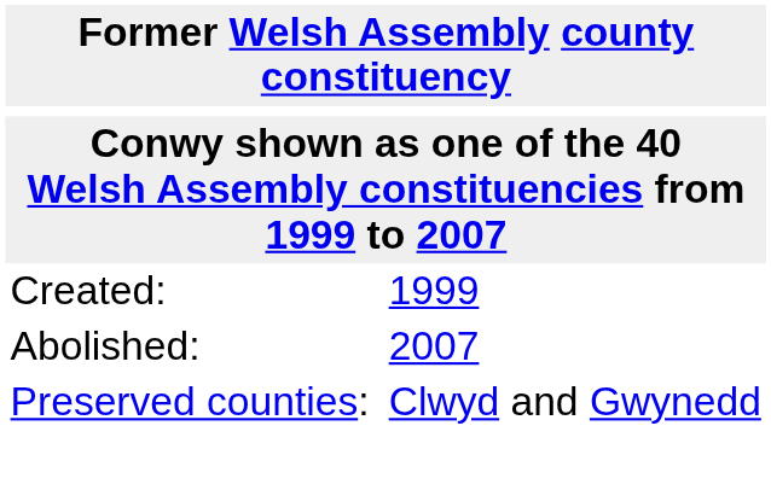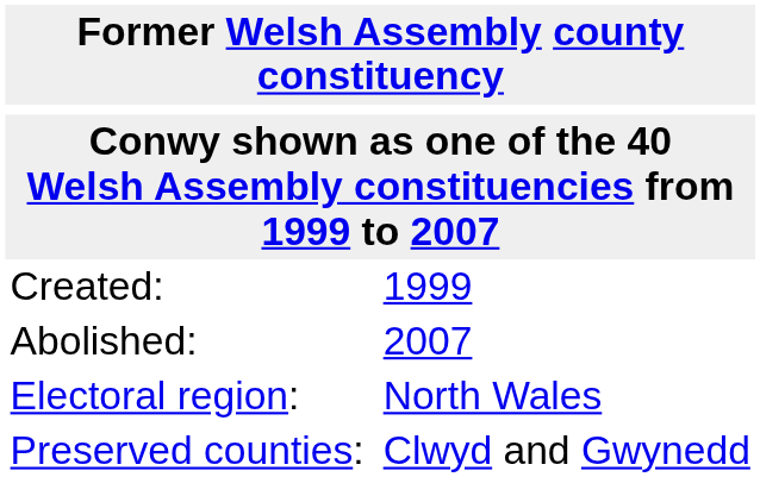 <table class="toccolours" cellpadding="2" cellspacing="0" style="width: 300px; margin: 0 0 1em 1em; float: right;">
 <tr>
 <th colspan="2" bgcolor="#efefef">Former <a href='#'>Welsh Assembly</a> <a href='#'>county constituency</a></th>
 </tr>
 <tr style="vertical-align: top;">
 </tr>
 <tr>
 <td colspan="2" align="center"></td>
 </tr>
 <tr>
 <th colspan="2" bgcolor="#efefef">Conwy shown as one of the 40 <br> <a href='#'>Welsh Assembly constituencies</a> from <a href='#'>1999</a> to <a href='#'>2007</a></th>
 </tr>
 <tr style="vertical-align: top;">
 <td>Created:</td>
 <td><a href='#'>1999</a></td>
 </tr>
 <tr style="vertical-align: top;">
 <td>Abolished:</td>
 <td><a href='#'>2007</a></td>
 </tr>
 <tr style="vertical-align: top;">
+<td><a href='#'>Electoral region</a>:</td>
+<td><a href='#'>North Wales</a></td>
+</tr>
+<tr style="vertical-align: top;">
 <td><a href='#'>Preserved counties</a>:</td>
 <td><a href='#'>Clwyd</a> and <a href='#'>Gwynedd</a></td>
 </tr>
 </table>
